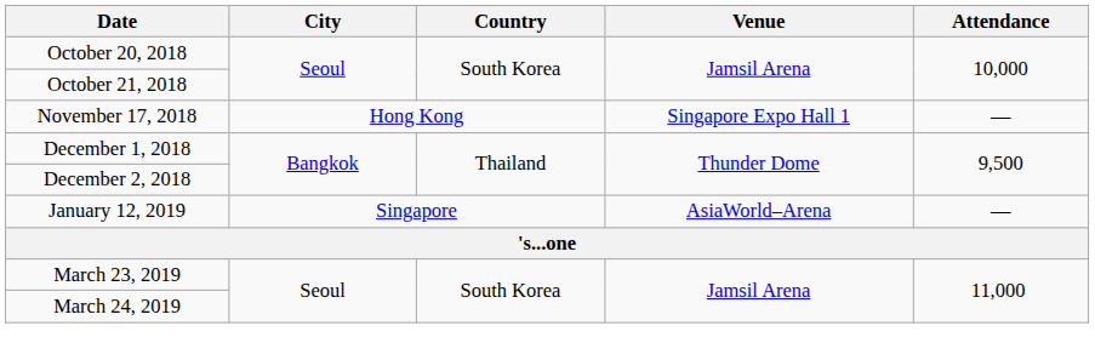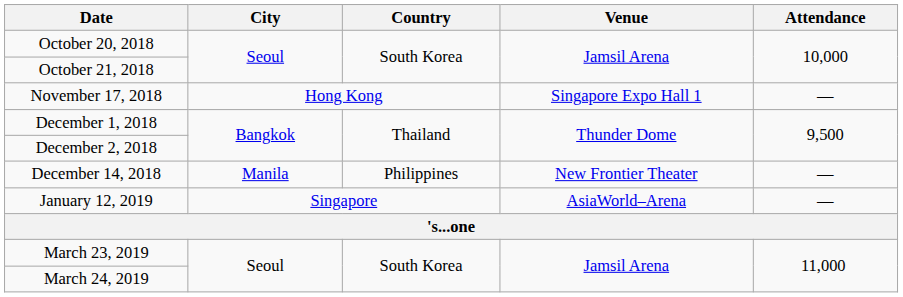 <table class="wikitable" style="text-align:center;">
 <tr>
 <th scope="col" style="width:12em;">Date</th>
 <th scope="col" style="width:10em;">City</th>
 <th scope="col" style="width:10em;">Country</th>
 <th scope="col" style="width:17em;">Venue</th>
 <th scope="col" style="width:9em;">Attendance</th>
 </tr>
 <tr>
 <td>October 20, 2018</td>
 <td rowspan="2"><a href='#'>Seoul</a></td>
 <td rowspan="2">South Korea</td>
 <td rowspan="2"><a href='#'>Jamsil Arena</a></td>
 <td rowspan="2">10,000</td>
 </tr>
 <tr>
 <td>October 21, 2018</td>
 </tr>
 <tr>
 <td>November 17, 2018</td>
 <td colspan="2"><a href='#'>Hong Kong</a></td>
 <td><a href='#'>Singapore Expo Hall 1</a></td>
 <td>—</td>
 </tr>
 <tr>
 <td>December 1, 2018</td>
 <td rowspan="2"><a href='#'>Bangkok</a></td>
 <td rowspan="2">Thailand</td>
 <td rowspan="2"><a href='#'>Thunder Dome</a></td>
 <td rowspan="2">9,500</td>
 </tr>
 <tr>
 <td>December 2, 2018</td>
 </tr>
 <tr>
+<td>December 14, 2018</td>
+<td><a href='#'>Manila</a></td>
+<td>Philippines</td>
+<td><a href='#'>New Frontier Theater</a></td>
+<td>—</td>
+</tr>
+<tr>
 <td>January 12, 2019</td>
 <td colspan="2"><a href='#'>Singapore</a></td>
 <td><a href='#'>AsiaWorld–Arena</a></td>
 <td>—</td>
 </tr>
 <tr>
 <th colspan="5"><strong>'s...one</strong> </th>
 </tr>
 <tr>
 <td>March 23, 2019</td>
 <td rowspan="2">Seoul</td>
 <td rowspan="2">South Korea</td>
 <td rowspan="2"><a href='#'>Jamsil Arena</a></td>
 <td rowspan="2">11,000 </td>
 </tr>
 <tr>
 <td>March 24, 2019</td>
 </tr>
 </table>
